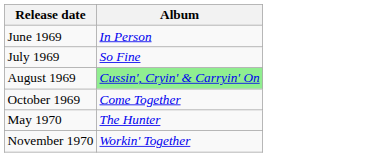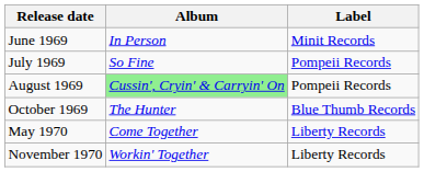 <table class="wikitable sortable">
 <tr>
 <th>Release date</th>
 <th>Album</th>
+<th>Label</th>
 </tr>
 <tr>
 <td>June 1969</td>
 <td><em><a href='#'>In Person</a></em></td>
+<td><a href='#'>Minit Records</a></td>
 </tr>
 <tr>
 <td>July 1969</td>
 <td><em><a href='#'>So Fine</a></em></td>
+<td><a href='#'>Pompeii Records</a></td>
 </tr>
 <tr>
 <td>August 1969</td>
 <td style="background: lightgreen;"><em><a href='#'>Cussin', Cryin' & Carryin' On</a></em></td>
+<td>Pompeii Records</td>
 </tr>
 <tr>
 <td>October 1969</td>
-<td><em><a href='#'>Come Together</a></em></td>
+<td><em><a href='#'>The Hunter</a></em></td>
+<td><a href='#'>Blue Thumb Records</a></td>
 </tr>
 <tr>
 <td>May 1970</td>
-<td><em><a href='#'>The Hunter</a></em></td>
+<td><em><a href='#'>Come Together</a></em></td>
+<td><a href='#'>Liberty Records</a></td>
 </tr>
 <tr>
 <td>November 1970</td>
 <td><em><a href='#'>Workin' Together</a></em></td>
+<td>Liberty Records</td>
 </tr>
 </table>
